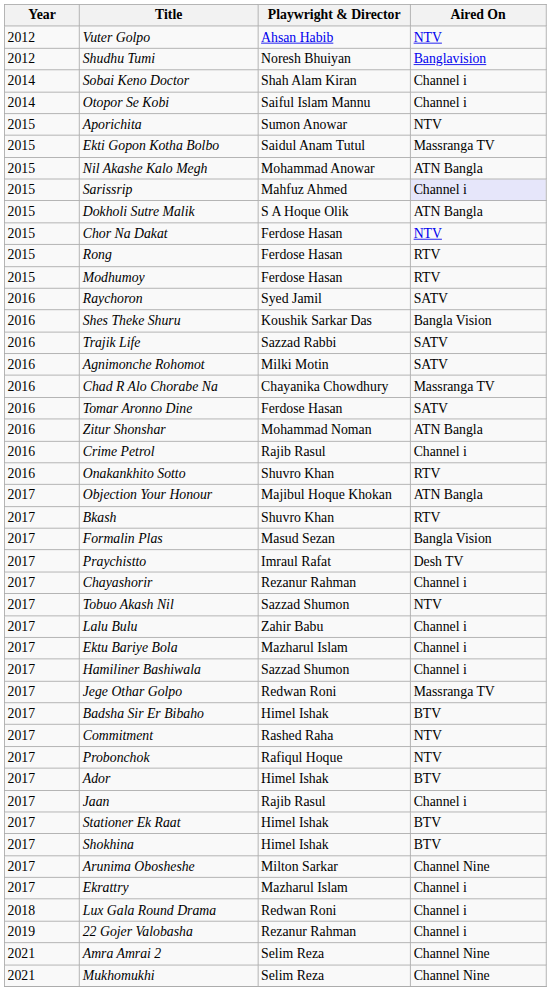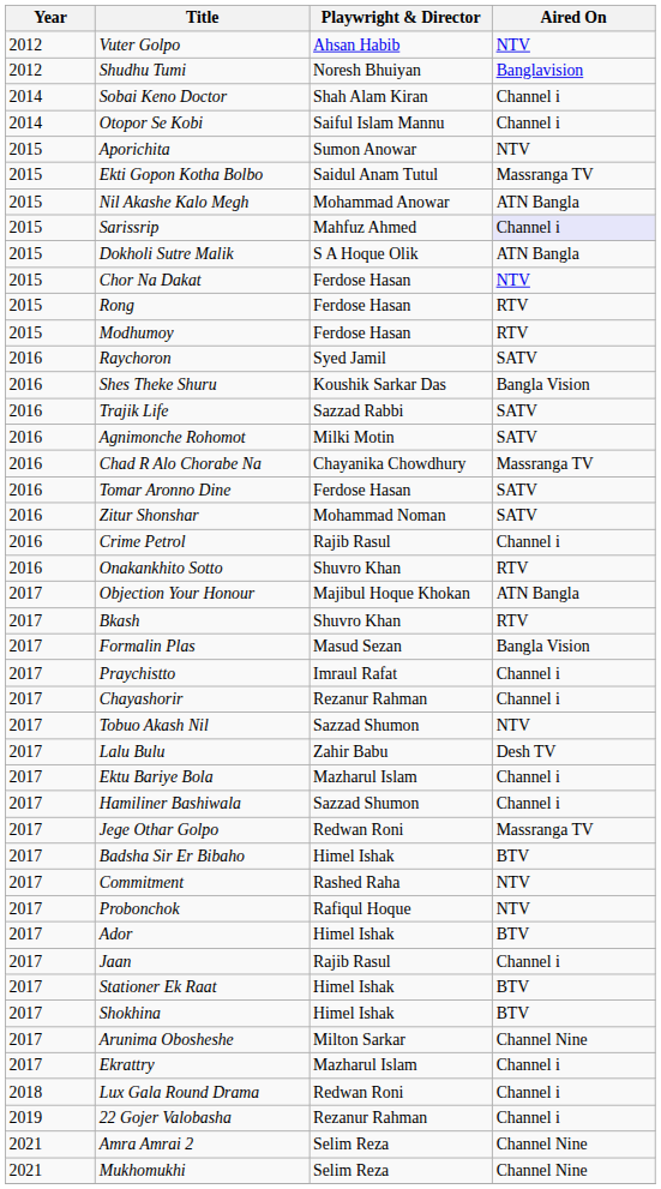 <table class="wikitable sortable">
 <tr>
 <th scope="col" style="width:80px;">Year</th>
 <th class="unsortable" scope="col" style="width:200px;">Title</th>
 <th class="unsortable" scope="col" style="width:170px;">Playwright & Director</th>
 <th class="unsortable" scope="col" style="width:150px;">Aired On</th>
 </tr>
 <tr>
 <td style="text-align:left;">2012</td>
 <td><em>Vuter Golpo</em></td>
 <td><a href='#'>Ahsan Habib</a></td>
 <td><a href='#'>NTV</a></td>
 </tr>
 <tr>
 <td style="text-align:left;">2012</td>
 <td><em>Shudhu Tumi</em></td>
 <td>Noresh Bhuiyan</td>
 <td><a href='#'>Banglavision</a></td>
 </tr>
 <tr>
 <td style="text-align:left;">2014</td>
 <td><em>Sobai Keno Doctor</em></td>
 <td>Shah Alam Kiran</td>
 <td>Channel i</td>
 </tr>
 <tr>
 <td style="text-align:left;">2014</td>
 <td><em>Otopor Se Kobi</em></td>
 <td>Saiful Islam Mannu</td>
 <td>Channel i</td>
 </tr>
 <tr>
 <td style="text-align:left;">2015</td>
 <td><em>Aporichita</em></td>
 <td>Sumon Anowar</td>
 <td>NTV</td>
 </tr>
 <tr>
 <td style="text-align:left;">2015</td>
 <td><em>Ekti Gopon Kotha Bolbo</em></td>
 <td>Saidul Anam Tutul</td>
 <td>Massranga TV</td>
 </tr>
 <tr>
 <td style="text-align:left;">2015</td>
 <td><em>Nil Akashe Kalo Megh</em></td>
 <td>Mohammad Anowar</td>
 <td>ATN Bangla</td>
 </tr>
 <tr>
 <td style="text-align:left;">2015</td>
 <td><em>Sarissrip</em></td>
 <td>Mahfuz Ahmed</td>
 <td style="background: lavender;">Channel i</td>
 </tr>
 <tr>
 <td style="text-align:left;">2015</td>
 <td><em>Dokholi Sutre Malik</em></td>
 <td>S A Hoque Olik</td>
 <td>ATN Bangla</td>
 </tr>
 <tr>
 <td style="text-align:left;">2015</td>
 <td><em>Chor Na Dakat</em></td>
 <td>Ferdose Hasan</td>
 <td><a href='#'>NTV</a></td>
 </tr>
 <tr>
 <td style="text-align:left;">2015</td>
 <td><em>Rong</em></td>
 <td>Ferdose Hasan</td>
 <td>RTV</td>
 </tr>
 <tr>
 <td style="text-align:left;">2015</td>
 <td><em>Modhumoy</em></td>
 <td>Ferdose Hasan</td>
 <td>RTV</td>
 </tr>
 <tr>
 <td style="text-align:left;">2016</td>
 <td><em>Raychoron</em></td>
 <td>Syed Jamil</td>
 <td>SATV</td>
 </tr>
 <tr>
 <td style="text-align:left;">2016</td>
 <td><em>Shes Theke Shuru</em></td>
 <td>Koushik Sarkar Das</td>
 <td>Bangla Vision</td>
 </tr>
 <tr>
 <td style="text-align:left;">2016</td>
 <td><em>Trajik Life</em></td>
 <td>Sazzad Rabbi</td>
 <td>SATV</td>
 </tr>
 <tr>
 <td style="text-align:left;">2016</td>
 <td><em>Agnimonche Rohomot</em></td>
 <td>Milki Motin</td>
 <td>SATV</td>
 </tr>
 <tr>
 <td style="text-align:left;">2016</td>
 <td><em>Chad R Alo Chorabe Na</em></td>
 <td>Chayanika Chowdhury</td>
 <td>Massranga TV</td>
 </tr>
 <tr>
 <td style="text-align:left;">2016</td>
 <td><em>Tomar Aronno Dine</em></td>
 <td>Ferdose Hasan</td>
 <td>SATV</td>
 </tr>
 <tr>
 <td style="text-align:left;">2016</td>
 <td><em>Zitur Shonshar</em></td>
 <td>Mohammad Noman</td>
-<td>ATN Bangla</td>
+<td>SATV</td>
 </tr>
 <tr>
 <td style="text-align:left;">2016</td>
 <td><em>Crime Petrol</em></td>
 <td>Rajib Rasul</td>
 <td>Channel i</td>
 </tr>
 <tr>
 <td style="text-align:left;">2016</td>
 <td><em>Onakankhito Sotto</em></td>
 <td>Shuvro Khan</td>
 <td>RTV</td>
 </tr>
 <tr>
 <td style="text-align:left;">2017</td>
 <td><em>Objection Your Honour</em></td>
 <td>Majibul Hoque Khokan</td>
 <td>ATN Bangla</td>
 </tr>
 <tr>
 <td style="text-align:left;">2017</td>
 <td><em>Bkash</em></td>
 <td>Shuvro Khan</td>
 <td>RTV</td>
 </tr>
 <tr>
 <td style="text-align:left;">2017</td>
 <td><em>Formalin Plas</em></td>
 <td>Masud Sezan</td>
 <td>Bangla Vision</td>
 </tr>
 <tr>
 <td style="text-align:left;">2017</td>
 <td><em>Praychistto</em></td>
 <td>Imraul Rafat</td>
-<td>Desh TV</td>
+<td>Channel i</td>
 </tr>
 <tr>
 <td style="text-align:left;">2017</td>
 <td><em>Chayashorir</em></td>
 <td>Rezanur Rahman</td>
 <td>Channel i</td>
 </tr>
 <tr>
 <td style="text-align:left;">2017</td>
 <td><em>Tobuo Akash Nil</em></td>
 <td>Sazzad Shumon</td>
 <td>NTV</td>
 </tr>
 <tr>
 <td style="text-align:left;">2017</td>
 <td><em>Lalu Bulu</em></td>
 <td>Zahir Babu</td>
-<td>Channel i</td>
+<td>Desh TV</td>
 </tr>
 <tr>
 <td style="text-align:left;">2017</td>
 <td><em>Ektu Bariye Bola</em></td>
 <td>Mazharul Islam</td>
 <td>Channel i</td>
 </tr>
 <tr>
 <td style="text-align:left;">2017</td>
 <td><em>Hamiliner Bashiwala</em></td>
 <td>Sazzad Shumon</td>
 <td>Channel i</td>
 </tr>
 <tr>
 <td style="text-align:left;">2017</td>
 <td><em>Jege Othar Golpo</em></td>
 <td>Redwan Roni</td>
 <td>Massranga TV</td>
 </tr>
 <tr>
 <td style="text-align:left;">2017</td>
 <td><em>Badsha Sir Er Bibaho</em></td>
 <td>Himel Ishak</td>
 <td>BTV</td>
 </tr>
 <tr>
 <td style="text-align:left;">2017</td>
 <td><em>Commitment</em></td>
 <td>Rashed Raha</td>
 <td>NTV</td>
 </tr>
 <tr>
 <td style="text-align:left;">2017</td>
 <td><em>Probonchok</em></td>
 <td>Rafiqul Hoque</td>
 <td>NTV</td>
 </tr>
 <tr>
 <td style="text-align:left;">2017</td>
 <td><em>Ador</em></td>
 <td>Himel Ishak</td>
 <td>BTV</td>
 </tr>
 <tr>
 <td style="text-align:left;">2017</td>
 <td><em>Jaan</em></td>
 <td>Rajib Rasul</td>
 <td>Channel i</td>
 </tr>
 <tr>
 <td style="text-align:left;">2017</td>
 <td><em>Stationer Ek Raat</em></td>
 <td>Himel Ishak</td>
 <td>BTV</td>
 </tr>
 <tr>
 <td style="text-align:left;">2017</td>
 <td><em>Shokhina</em></td>
 <td>Himel Ishak</td>
 <td>BTV</td>
 </tr>
 <tr>
 <td style="text-align:left;">2017</td>
 <td><em>Arunima Obosheshe</em></td>
 <td>Milton Sarkar</td>
 <td>Channel Nine</td>
 </tr>
 <tr>
 <td style="text-align:left;">2017</td>
 <td><em>Ekrattry</em></td>
 <td>Mazharul Islam</td>
 <td>Channel i</td>
 </tr>
 <tr>
 <td style="text-align:left;">2018</td>
 <td><em>Lux Gala Round Drama</em></td>
 <td>Redwan Roni</td>
 <td>Channel i</td>
 </tr>
 <tr>
 <td style="text-align:left;">2019</td>
 <td><em>22 Gojer Valobasha</em></td>
 <td>Rezanur Rahman</td>
 <td>Channel i</td>
 </tr>
 <tr>
 <td style="text-align:left;">2021</td>
 <td><em>Amra Amrai 2</em></td>
 <td>Selim Reza</td>
 <td>Channel Nine</td>
 </tr>
 <tr>
 <td style="text-align:left;">2021</td>
 <td><em>Mukhomukhi</em></td>
 <td>Selim Reza</td>
 <td>Channel Nine</td>
 </tr>
 <tr>
 </tr>
 </table>
